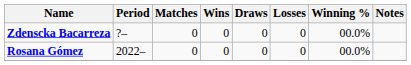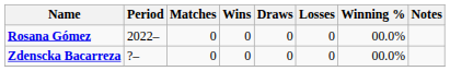 <table class="wikitable" style="text-align: right;">
 <tr>
 <th>Name</th>
 <th>Period</th>
 <th>Matches</th>
 <th>Wins</th>
 <th>Draws</th>
 <th>Losses</th>
 <th>Winning %</th>
 <th>Notes<br></th>
 </tr>
 <tr>
+<td style="text-align: left;"> <strong><a href='#'>Rosana Gómez</a></strong></td>
+<td style="text-align: left;">2022–</td>
+<td>0</td>
+<td>0</td>
+<td>0</td>
+<td>0</td>
+<td>00.0%</td>
+<td></td>
+</tr>
+<tr>
 <td style="text-align: left;"><strong><a href='#'>Zdenscka Bacarreza</a></strong></td>
 <td style="text-align: left;">?–</td>
 <td>0</td>
 <td>0</td>
 <td>0</td>
 <td>0</td>
 <td>00.0%</td>
 <td></td>
 </tr>
 <tr>
-<td style="text-align: left;"> <strong><a href='#'>Rosana Gómez</a></strong></td>
-<td style="text-align: left;">2022–</td>
-<td>0</td>
-<td>0</td>
-<td>0</td>
-<td>0</td>
-<td>00.0%</td>
-<td></td>
-</tr>
-<tr>
 </tr>
 </table>
